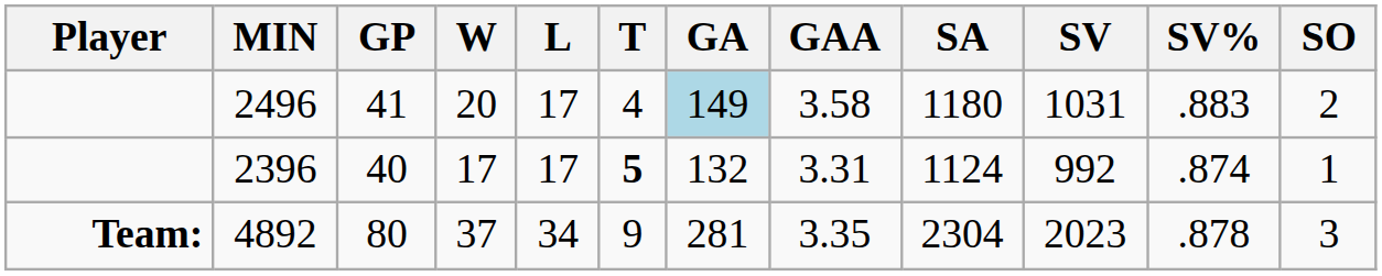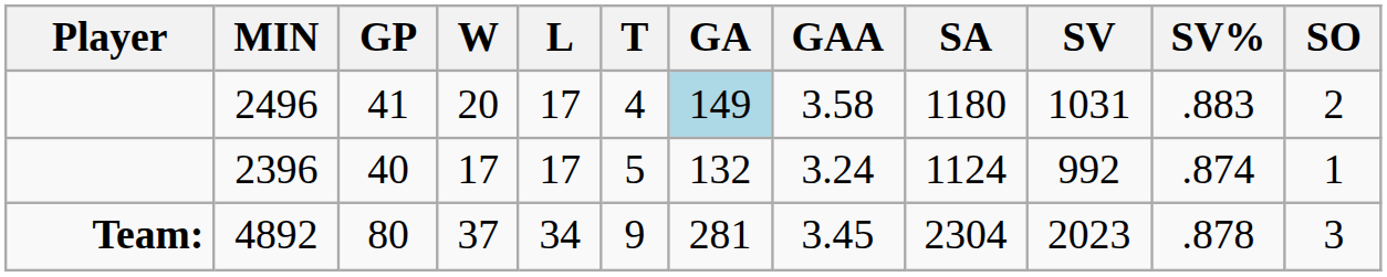 <table class="wikitable sortable" width="60%">
 <tr>
 <th bgcolor="#DDDDFF" width="10%">Player</th>
 <th width="3%" bgcolor="#DDDDFF">MIN</th>
 <th width="3%" bgcolor="#DDDDFF">GP</th>
 <th width="3%" bgcolor="#DDDDFF">W</th>
 <th width="3%" bgcolor="#DDDDFF">L</th>
 <th width="3%" bgcolor="#DDDDFF">T</th>
 <th width="3%" bgcolor="#DDDDFF">GA</th>
 <th width="3%" bgcolor="#DDDDFF">GAA</th>
 <th width="3%" bgcolor="#DDDDFF">SA</th>
 <th width="3%" bgcolor="#DDDDFF">SV</th>
 <th width="3%" bgcolor="#DDDDFF">SV%</th>
 <th width="3%" bgcolor="#DDDDFF">SO</th>
 </tr>
 <tr align="center">
 <td align="right"></td>
 <td>2496</td>
 <td>41</td>
 <td>20</td>
 <td>17</td>
 <td>4</td>
 <td style="background: lightblue;">149</td>
 <td>3.58</td>
 <td>1180</td>
 <td>1031</td>
 <td>.883</td>
 <td>2</td>
 </tr>
 <tr align="center">
 <td align="right"></td>
 <td>2396</td>
 <td>40</td>
 <td>17</td>
 <td>17</td>
-<td><strong>5</strong></td>
+<td>5</td>
 <td>132</td>
-<td>3.31</td>
+<td>3.24</td>
 <td>1124</td>
 <td>992</td>
 <td>.874</td>
 <td>1</td>
 </tr>
 <tr align="center">
 <td align="right"><strong>Team:</strong></td>
 <td>4892</td>
 <td>80</td>
 <td>37</td>
 <td>34</td>
 <td>9</td>
 <td>281</td>
-<td>3.35</td>
+<td>3.45</td>
 <td>2304</td>
 <td>2023</td>
 <td>.878</td>
 <td>3</td>
 </tr>
 </table>
